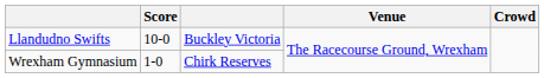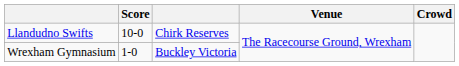 <table class="wikitable">
 <tr>
 <th></th>
 <th>Score</th>
 <th></th>
 <th>Venue</th>
 <th>Crowd</th>
 </tr>
 <tr>
 <td><a href='#'>Llandudno Swifts</a></td>
 <td>10-0</td>
-<td><a href='#'>Buckley Victoria</a></td>
+<td><a href='#'>Chirk Reserves</a></td>
 <td rowspan="2"><a href='#'>The Racecourse Ground, Wrexham</a></td>
 <td rowspan="2"></td>
 </tr>
 <tr>
 <td>Wrexham Gymnasium</td>
 <td>1-0</td>
-<td><a href='#'>Chirk Reserves</a></td>
+<td><a href='#'>Buckley Victoria</a></td>
 </tr>
 </table>
